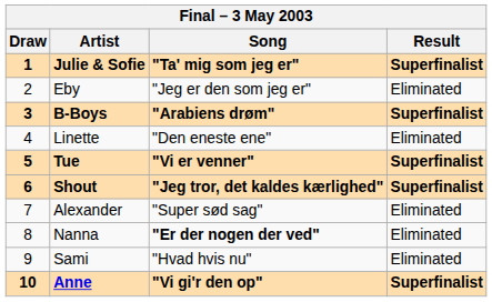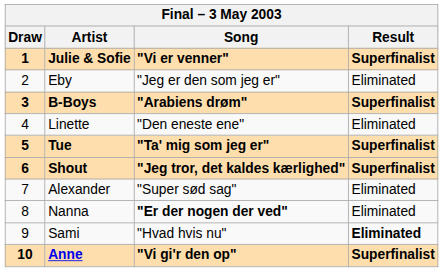 <table class="sortable wikitable" style="margin: 1em auto 1em auto">
 <tr>
 <th colspan="4">Final – <strong>3 May 2003</strong></th>
 </tr>
 <tr bgcolor="#CCCCCC">
 <th>Draw</th>
 <th>Artist</th>
 <th>Song</th>
 <th>Result</th>
 </tr>
 <tr bgcolor="#FFDEAD">
 <td align="center"><strong>1</strong></td>
 <td><strong>Julie & Sofie</strong></td>
-<td><strong>"Ta' mig som jeg er"</strong></td>
+<td><strong>"Vi er venner"</strong></td>
 <td><strong>Superfinalist</strong></td>
 </tr>
 <tr>
 <td align="center">2</td>
 <td>Eby</td>
 <td>"Jeg er den som jeg er"</td>
 <td>Eliminated</td>
 </tr>
 <tr bgcolor="#FFDEAD">
 <td align="center"><strong>3</strong></td>
 <td><strong>B-Boys</strong></td>
 <td><strong>"Arabiens drøm"</strong></td>
 <td><strong>Superfinalist</strong></td>
 </tr>
 <tr>
 <td align="center">4</td>
 <td>Linette</td>
 <td>"Den eneste ene"</td>
 <td>Eliminated</td>
 </tr>
 <tr bgcolor="#FFDEAD">
 <td align="center"><strong>5</strong></td>
 <td><strong>Tue</strong></td>
-<td><strong>"Vi er venner"</strong></td>
+<td><strong>"Ta' mig som jeg er"</strong></td>
 <td><strong>Superfinalist</strong></td>
 </tr>
 <tr bgcolor="#FFDEAD">
 <td align="center"><strong>6</strong></td>
 <td><strong>Shout</strong></td>
 <td><strong>"Jeg tror, det kaldes kærlighed"</strong></td>
 <td><strong>Superfinalist</strong></td>
 </tr>
 <tr>
 <td align="center">7</td>
 <td>Alexander</td>
 <td>"Super sød sag"</td>
 <td>Eliminated</td>
 </tr>
 <tr>
 <td align="center">8</td>
 <td>Nanna</td>
 <td><strong>"Er der nogen der ved"</strong></td>
 <td>Eliminated</td>
 </tr>
 <tr>
 <td align="center">9</td>
 <td>Sami</td>
 <td>"Hvad hvis nu"</td>
-<td>Eliminated</td>
+<td><strong>Eliminated</strong></td>
 </tr>
 <tr bgcolor="#FFDEAD">
 <td align="center"><strong>10</strong></td>
 <td><strong><a href='#'>Anne</a></strong></td>
 <td><strong>"Vi gi'r den op"</strong></td>
 <td><strong>Superfinalist</strong></td>
 </tr>
 </table>
